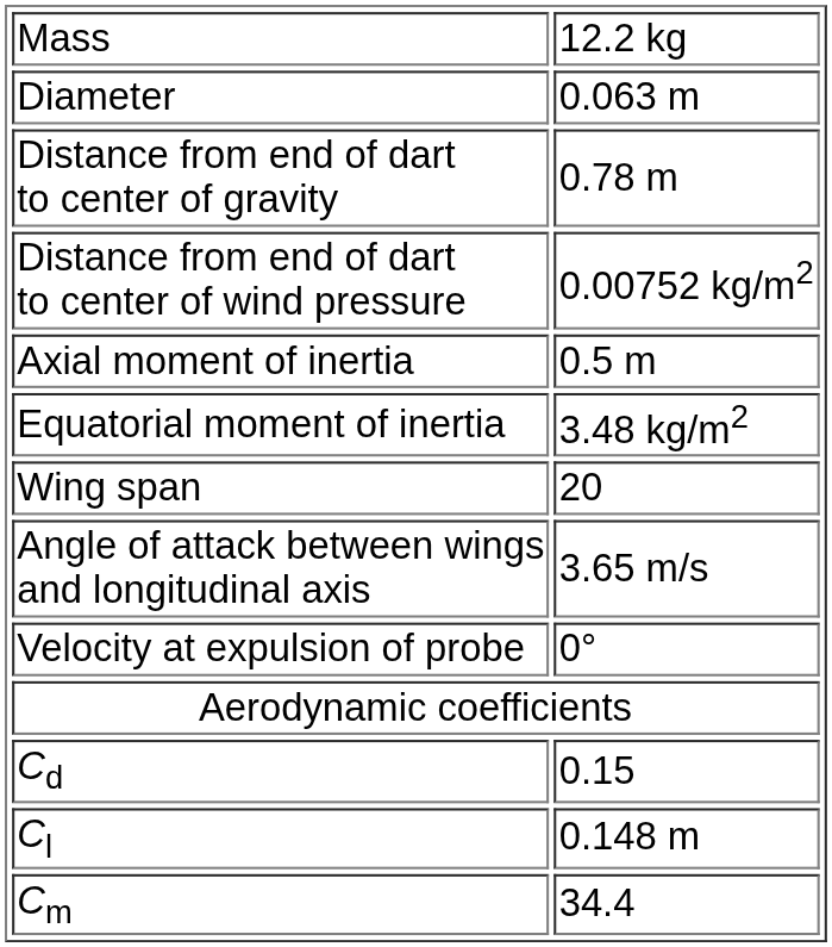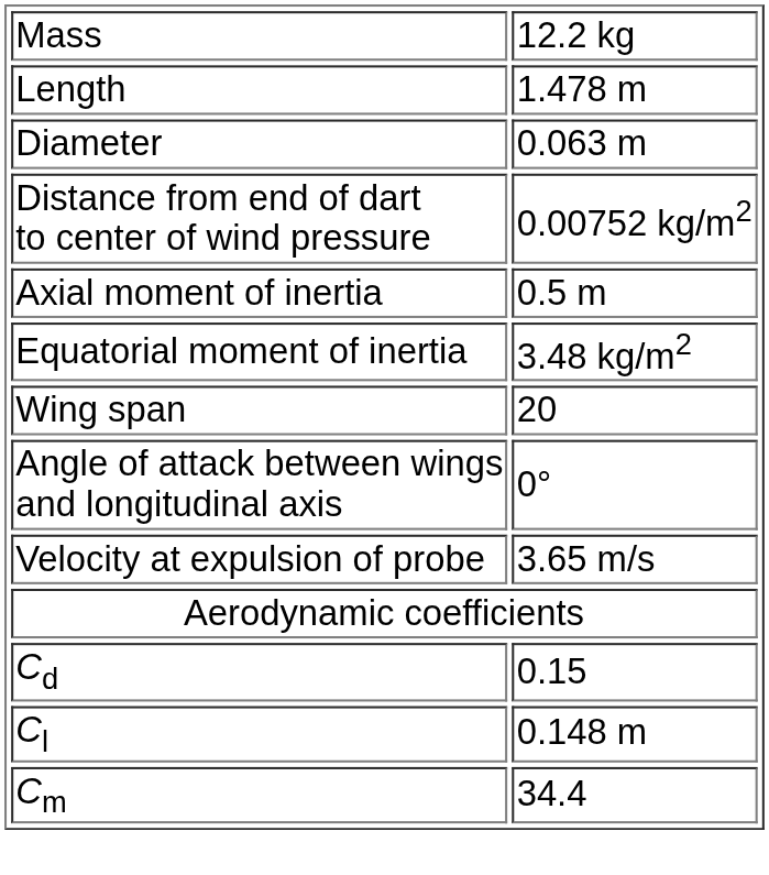 <table border="1">
 <tr>
 <td>Mass</td>
 <td>12.2 kg</td>
 </tr>
 <tr>
+<td>Length</td>
+<td>1.478 m</td>
+</tr>
+<tr>
 <td>Diameter</td>
 <td>0.063 m</td>
-</tr>
-<tr>
-<td>Distance from end of dart<br>to center of gravity</td>
-<td>0.78 m</td>
 </tr>
 <tr>
 <td>Distance from end of dart<br>to center of wind pressure</td>
 <td>0.00752 kg/m<sup>2</sup></td>
 </tr>
 <tr>
 <td>Axial moment of inertia</td>
 <td>0.5 m</td>
 </tr>
 <tr>
 <td>Equatorial moment of inertia</td>
 <td>3.48 kg/m<sup>2</sup></td>
 </tr>
 <tr>
 <td>Wing span</td>
 <td>20</td>
 </tr>
 <tr>
 <td>Angle of attack between wings<br>and longitudinal axis</td>
-<td>3.65 m/s</td>
+<td>0°</td>
 </tr>
 <tr>
 <td>Velocity at expulsion of probe</td>
-<td>0°</td>
+<td>3.65 m/s</td>
 </tr>
 <tr>
 <td colspan="2" align="center">Aerodynamic coefficients</td>
 </tr>
 <tr>
 <td><em>C</em><sub>d</sub></td>
 <td>0.15</td>
 </tr>
 <tr>
 <td><em>C</em><sub>l</sub></td>
 <td>0.148 m</td>
 </tr>
 <tr>
 <td><em>C</em><sub>m</sub></td>
 <td>34.4</td>
 </tr>
 </table>
